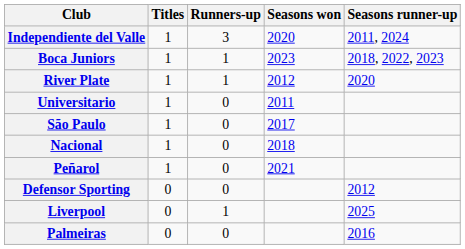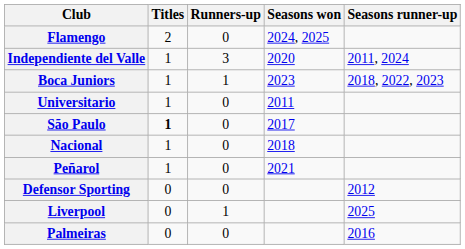 <table class="wikitable sortable plainrowheaders">
 <tr>
 <th scope=col>Club</th>
 <th scope=col>Titles</th>
 <th scope=col>Runners-up</th>
 <th scope=col>Seasons won</th>
 <th scope=col>Seasons runner-up</th>
+</tr>
+<tr>
+<th scope=row> <a href='#'>Flamengo</a></th>
+<td align=center>2</td>
+<td align=center>0</td>
+<td><a href='#'>2024</a>, <a href='#'>2025</a></td>
+<td></td>
 </tr>
 <tr>
 <th scope=row> <a href='#'>Independiente del Valle</a></th>
 <td align=center>1</td>
 <td align=center>3</td>
 <td><a href='#'>2020</a></td>
 <td><a href='#'>2011</a>, <a href='#'>2024</a></td>
 </tr>
 <tr>
 <th scope=row> <a href='#'>Boca Juniors</a></th>
 <td align=center>1</td>
 <td align=center>1</td>
 <td><a href='#'>2023</a></td>
 <td><a href='#'>2018</a>, <a href='#'>2022</a>, <a href='#'>2023</a></td>
 </tr>
 <tr>
-<th scope=row> <a href='#'>River Plate</a></th>
-<td align=center>1</td>
-<td align=center>1</td>
-<td><a href='#'>2012</a></td>
-<td><a href='#'>2020</a></td>
-</tr>
-<tr>
 <th scope=row> <a href='#'>Universitario</a></th>
 <td align=center>1</td>
 <td align=center>0</td>
 <td><a href='#'>2011</a></td>
 <td></td>
 </tr>
 <tr>
 <th scope=row> <a href='#'>São Paulo</a></th>
-<td align=center>1</td>
+<td align=center><strong>1</strong></td>
 <td align=center>0</td>
 <td><a href='#'>2017</a></td>
 <td></td>
 </tr>
 <tr>
 <th scope=row> <a href='#'>Nacional</a></th>
 <td align=center>1</td>
 <td align=center>0</td>
 <td><a href='#'>2018</a></td>
 <td></td>
 </tr>
 <tr>
 <th scope=row> <a href='#'>Peñarol</a></th>
 <td align=center>1</td>
 <td align=center>0</td>
 <td><a href='#'>2021</a></td>
 <td></td>
 </tr>
 <tr>
 <th scope=row> <a href='#'>Defensor Sporting</a></th>
 <td align=center>0</td>
 <td align=center>0</td>
 <td></td>
 <td><a href='#'>2012</a></td>
 </tr>
 <tr>
 <th scope=row> <a href='#'>Liverpool</a></th>
 <td align=center>0</td>
 <td align=center>1</td>
 <td></td>
 <td><a href='#'>2025</a></td>
 </tr>
 <tr>
 <th scope=row> <a href='#'>Palmeiras</a></th>
 <td align=center>0</td>
 <td align=center>0</td>
 <td></td>
 <td><a href='#'>2016</a></td>
 </tr>
 </table>
